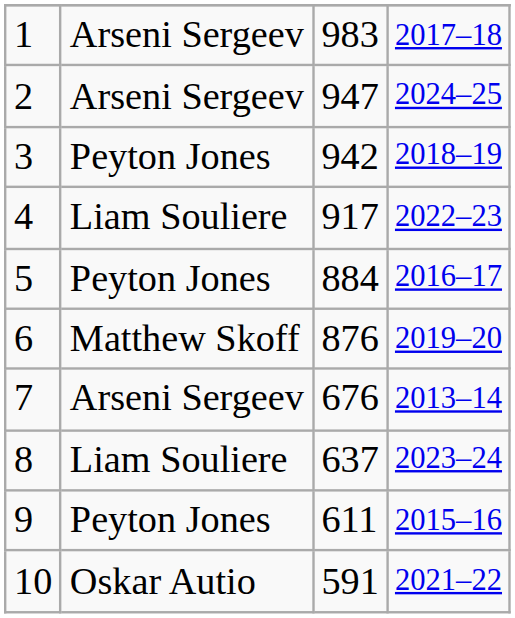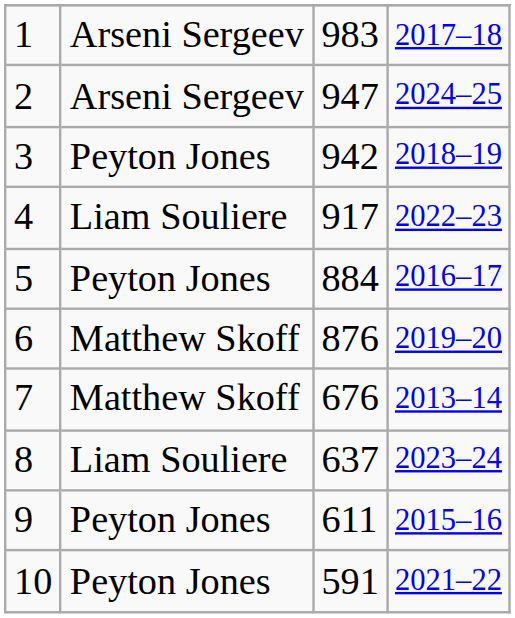 <table class="wikitable">
 <tr>
 </tr>
 <tr>
 <td>1</td>
 <td>Arseni Sergeev</td>
 <td>983</td>
 <td style="font-size:80%;"><a href='#'>2017–18</a></td>
 </tr>
 <tr>
 <td>2</td>
 <td>Arseni Sergeev</td>
 <td>947</td>
 <td style="font-size:80%;"><a href='#'>2024–25</a></td>
 </tr>
 <tr>
 <td>3</td>
 <td>Peyton Jones</td>
 <td>942</td>
 <td style="font-size:80%;"><a href='#'>2018–19</a></td>
 </tr>
 <tr>
 <td>4</td>
 <td>Liam Souliere</td>
 <td>917</td>
 <td style="font-size:80%;"><a href='#'>2022–23</a></td>
 </tr>
 <tr>
 <td>5</td>
 <td>Peyton Jones</td>
 <td>884</td>
 <td style="font-size:80%;"><a href='#'>2016–17</a></td>
 </tr>
 <tr>
 <td>6</td>
 <td>Matthew Skoff</td>
 <td>876</td>
 <td style="font-size:80%;"><a href='#'>2019–20</a></td>
 </tr>
 <tr>
 <td>7</td>
-<td>Arseni Sergeev</td>
+<td>Matthew Skoff</td>
 <td>676</td>
 <td style="font-size:80%;"><a href='#'>2013–14</a></td>
 </tr>
 <tr>
 <td>8</td>
 <td>Liam Souliere</td>
 <td>637</td>
 <td style="font-size:80%;"><a href='#'>2023–24</a></td>
 </tr>
 <tr>
 <td>9</td>
 <td>Peyton Jones</td>
 <td>611</td>
 <td style="font-size:80%;"><a href='#'>2015–16</a></td>
 </tr>
 <tr>
 <td>10</td>
-<td>Oskar Autio</td>
+<td>Peyton Jones</td>
 <td>591</td>
 <td style="font-size:80%;"><a href='#'>2021–22</a></td>
 </tr>
 </table>
